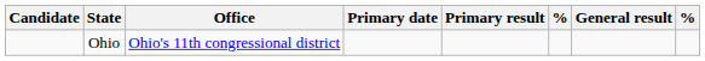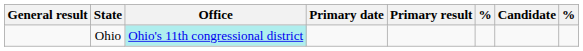 <table class="wikitable mw-collapsible">
 <tr>
-<th bgcolor=teal><span>Candidate</span></th>
+<th bgcolor=teal><span>General result</span></th>
 <th bgcolor=teal><span>State</span></th>
 <th bgcolor=teal><span>Office</span></th>
 <th bgcolor=teal><span>Primary date</span></th>
 <th bgcolor=teal data-sort-type="date"><span>Primary result</span></th>
 <th bgcolor=teal><span><abbr>%</abbr></span></th>
-<th bgcolor=teal><span>General result</span></th>
+<th bgcolor=teal><span>Candidate</span></th>
 <th bgcolor=teal><span><abbr>%</abbr></span></th>
 </tr>
 <tr style="text-align:center;">
 <td></td>
 <td> Ohio</td>
-<td><a href='#'>Ohio's 11th congressional district</a></td>
+<td style="background: paleturquoise;"><a href='#'>Ohio's 11th congressional district</a></td>
 <td><a href='#'></a></td>
 <td></td>
 <td></td>
 <td></td>
 <td></td>
 </tr>
 </table>
